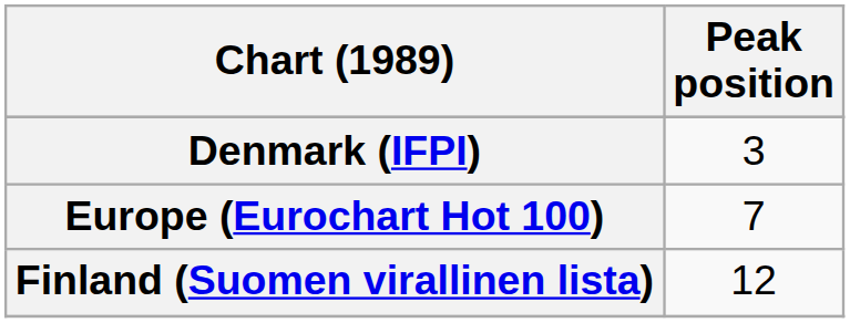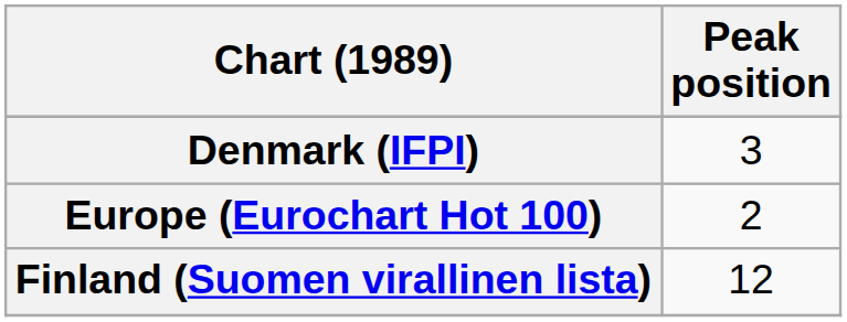 <table class="wikitable sortable plainrowheaders" style="text-align:center">
 <tr>
 <th>Chart (1989)</th>
 <th>Peak<br>position</th>
 </tr>
 <tr>
 </tr>
 <tr>
 </tr>
 <tr>
 </tr>
 <tr>
 <th scope="row">Denmark (<a href='#'>IFPI</a>)</th>
 <td>3</td>
 </tr>
 <tr>
 <th scope="row">Europe (<a href='#'>Eurochart Hot 100</a>)</th>
-<td>7</td>
+<td>2</td>
 </tr>
 <tr>
 <th scope="row">Finland (<a href='#'>Suomen virallinen lista</a>)</th>
 <td>12</td>
 </tr>
 <tr>
 </tr>
 <tr>
 </tr>
 <tr>
 </tr>
 <tr>
 </tr>
 <tr>
 </tr>
 <tr>
 </tr>
 <tr>
 </tr>
 <tr>
 </tr>
 <tr>
 </tr>
 <tr>
 </tr>
 <tr>
 </tr>
 <tr>
 </tr>
 </table>
